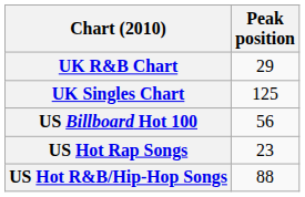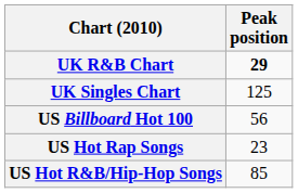 <table class="wikitable plainrowheaders sortable" style="text-align:center;">
 <tr>
 <th align="left">Chart (2010)</th>
 <th style="text-align:center;">Peak<br>position</th>
 </tr>
 <tr>
 <th scope="row"><a href='#'>UK R&B Chart</a></th>
-<td>29</td>
+<td><strong>29</strong></td>
 </tr>
 <tr>
 <th scope="row"><a href='#'>UK Singles Chart</a></th>
 <td>125</td>
 </tr>
 <tr>
 <th scope="row">US <a href='#'><em>Billboard</em> Hot 100</a></th>
 <td>56</td>
 </tr>
 <tr>
 <th scope="row">US <a href='#'>Hot Rap Songs</a></th>
 <td>23</td>
 </tr>
 <tr>
 <th scope="row">US <a href='#'>Hot R&B/Hip-Hop Songs</a></th>
-<td>88</td>
+<td>85</td>
 </tr>
 </table>
